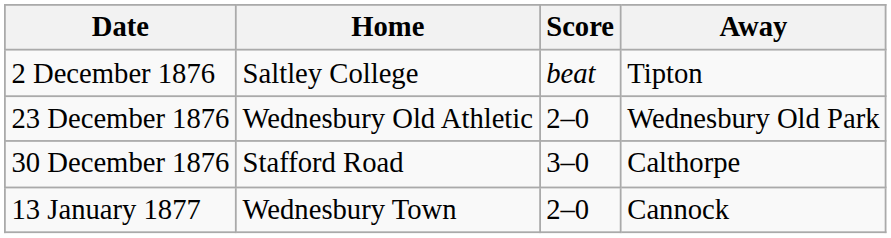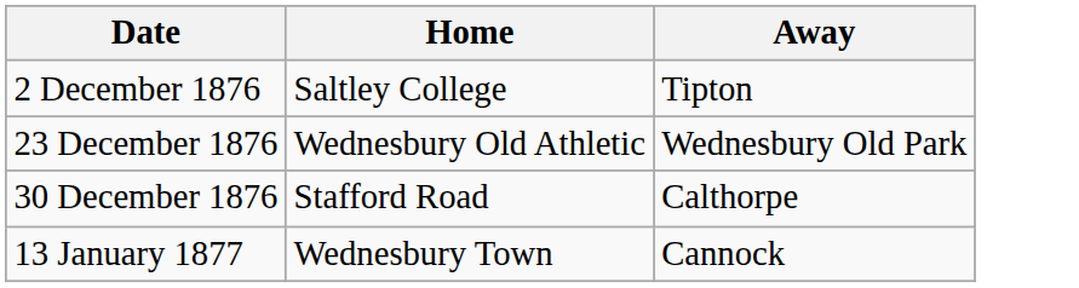 <table class="wikitable">
 <tr>
 <th>Date</th>
 <th>Home</th>
-<th>Score</th>
 <th>Away</th>
 </tr>
 <tr>
 <td>2 December 1876</td>
 <td>Saltley College</td>
-<td><em>beat</em></td>
 <td>Tipton</td>
 </tr>
 <tr>
 <td>23 December 1876</td>
 <td>Wednesbury Old Athletic</td>
-<td>2–0</td>
 <td>Wednesbury Old Park</td>
 </tr>
 <tr>
 <td>30 December 1876</td>
 <td>Stafford Road</td>
-<td>3–0</td>
 <td>Calthorpe</td>
 </tr>
 <tr>
 <td>13 January 1877</td>
 <td>Wednesbury Town</td>
-<td>2–0</td>
 <td>Cannock</td>
 </tr>
 </table>
